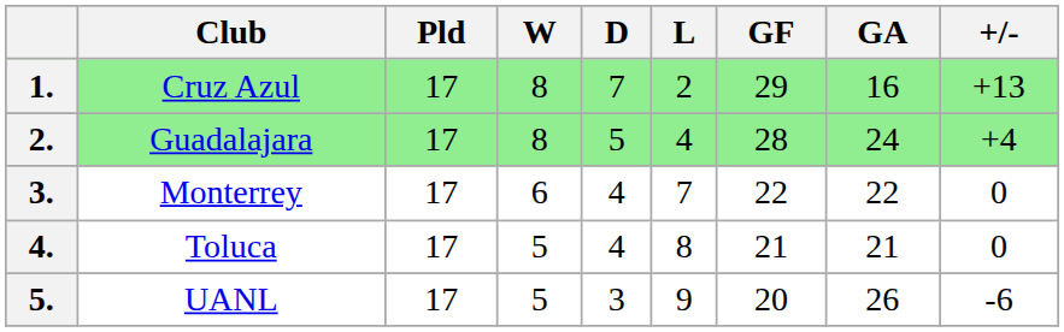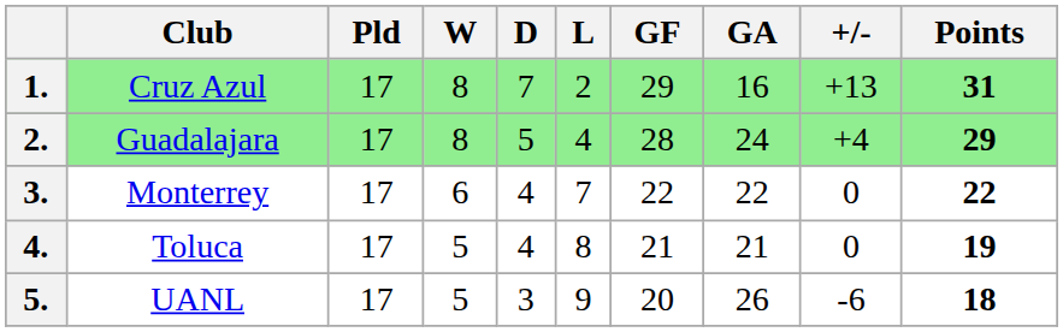 <table class="wikitable" style="width:500px; text-align:center">
 <tr>
 <th></th>
 <th>Club</th>
 <th>Pld</th>
 <th>W</th>
 <th>D</th>
 <th>L</th>
 <th>GF</th>
 <th>GA</th>
 <th>+/-</th>
+<th>Points</th>
 </tr>
 <tr valign="top" bgcolor="#90EE90">
 <th>1.</th>
 <td><a href='#'>Cruz Azul</a></td>
 <td>17</td>
 <td>8</td>
 <td>7</td>
 <td>2</td>
 <td>29</td>
 <td>16</td>
 <td>+13</td>
+<td><strong>31</strong></td>
 </tr>
 <tr valign="top" bgcolor="90EE90">
 <th>2.</th>
 <td><a href='#'>Guadalajara</a></td>
 <td>17</td>
 <td>8</td>
 <td>5</td>
 <td>4</td>
 <td>28</td>
 <td>24</td>
 <td>+4</td>
+<td><strong>29</strong></td>
 </tr>
 <tr valign="top" bgcolor="ffffff">
 <th>3.</th>
 <td><a href='#'>Monterrey</a></td>
 <td>17</td>
 <td>6</td>
 <td>4</td>
 <td>7</td>
 <td>22</td>
 <td>22</td>
 <td>0</td>
+<td><strong>22</strong></td>
 </tr>
 <tr valign="top" bgcolor="ffffff">
 <th>4.</th>
 <td><a href='#'>Toluca</a></td>
 <td>17</td>
 <td>5</td>
 <td>4</td>
 <td>8</td>
 <td>21</td>
 <td>21</td>
 <td>0</td>
+<td><strong>19</strong></td>
 </tr>
 <tr valign="top" bgcolor="ffffff">
 <th>5.</th>
 <td><a href='#'>UANL</a></td>
 <td>17</td>
 <td>5</td>
 <td>3</td>
 <td>9</td>
 <td>20</td>
 <td>26</td>
 <td>-6</td>
+<td><strong>18</strong></td>
 </tr>
 </table>
